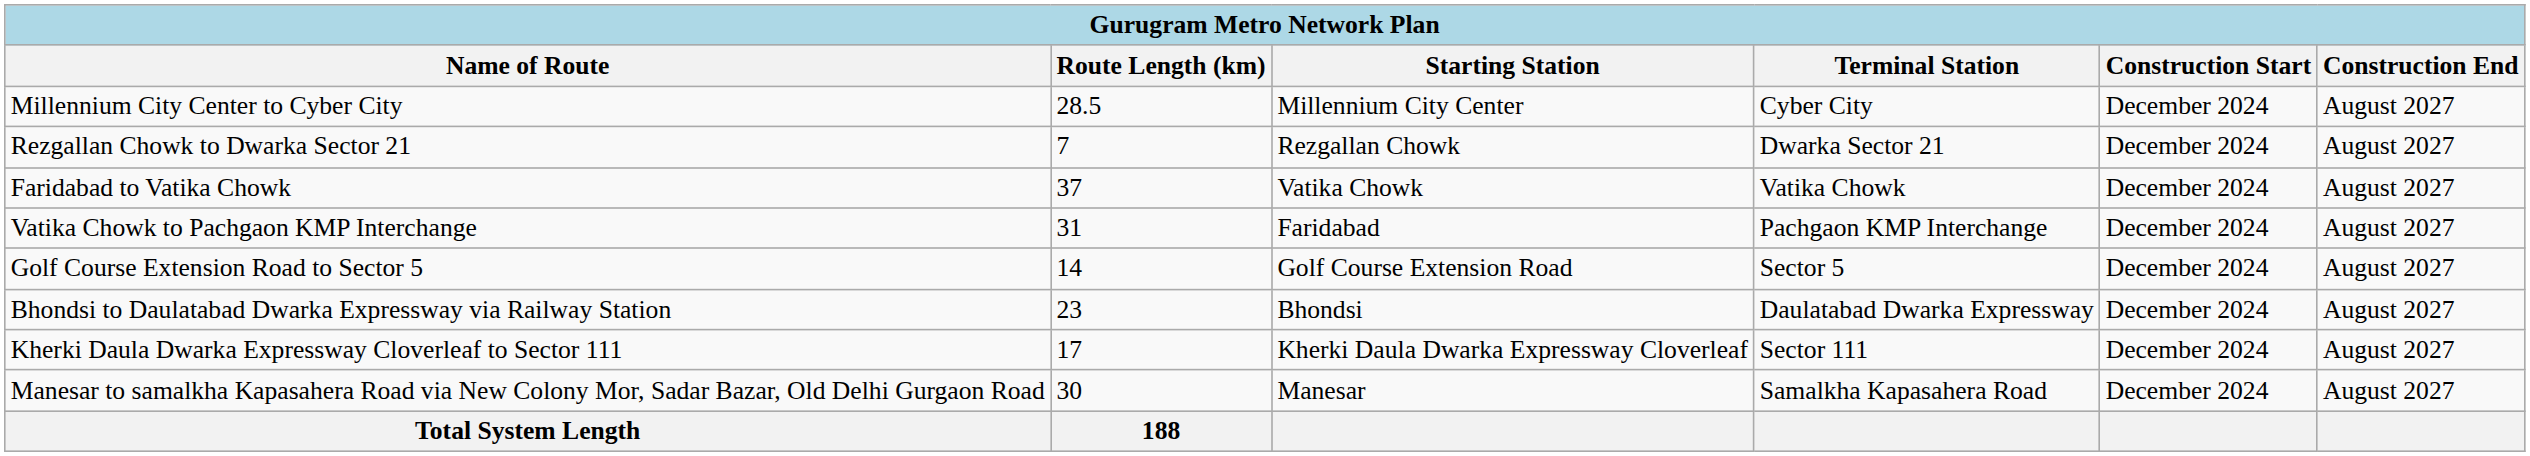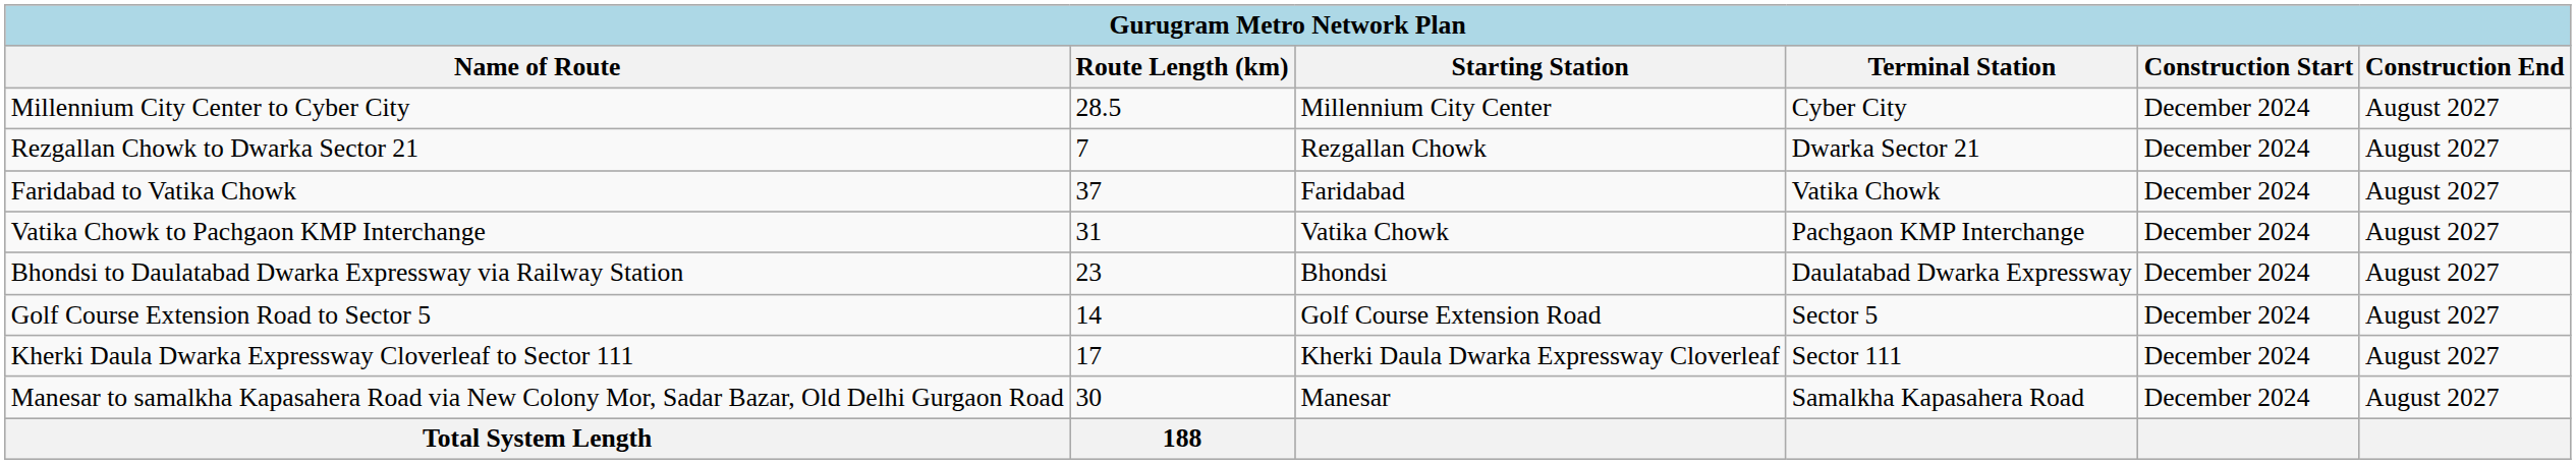 <table class="wikitable sortable">
 <tr>
 <th colspan="6" style="background:#ADD8E6;">Gurugram Metro Network Plan</th>
 </tr>
 <tr>
 <th>Name of Route</th>
 <th>Route Length (km)</th>
 <th>Starting Station</th>
 <th>Terminal Station</th>
 <th>Construction Start</th>
 <th>Construction End</th>
 </tr>
 <tr>
 <td>Millennium City Center to Cyber City</td>
 <td>28.5</td>
 <td>Millennium City Center</td>
 <td>Cyber City</td>
 <td>December 2024</td>
 <td>August 2027</td>
 </tr>
 <tr>
 <td>Rezgallan Chowk to Dwarka Sector 21</td>
 <td>7</td>
 <td>Rezgallan Chowk</td>
 <td>Dwarka Sector 21</td>
 <td>December 2024</td>
 <td>August 2027</td>
 </tr>
 <tr>
 <td>Faridabad to Vatika Chowk</td>
 <td>37</td>
-<td>Vatika Chowk</td>
+<td>Faridabad</td>
 <td>Vatika Chowk</td>
 <td>December 2024</td>
 <td>August 2027</td>
 </tr>
 <tr>
 <td>Vatika Chowk to Pachgaon KMP Interchange</td>
 <td>31</td>
-<td>Faridabad</td>
+<td>Vatika Chowk</td>
 <td>Pachgaon KMP Interchange</td>
+<td>December 2024</td>
+<td>August 2027</td>
+</tr>
+<tr>
+<td>Bhondsi to Daulatabad Dwarka Expressway via Railway Station</td>
+<td>23</td>
+<td>Bhondsi</td>
+<td>Daulatabad Dwarka Expressway</td>
 <td>December 2024</td>
 <td>August 2027</td>
 </tr>
 <tr>
 <td>Golf Course Extension Road to Sector 5</td>
 <td>14</td>
 <td>Golf Course Extension Road</td>
 <td>Sector 5</td>
-<td>December 2024</td>
-<td>August 2027</td>
-</tr>
-<tr>
-<td>Bhondsi to Daulatabad Dwarka Expressway via Railway Station</td>
-<td>23</td>
-<td>Bhondsi</td>
-<td>Daulatabad Dwarka Expressway</td>
 <td>December 2024</td>
 <td>August 2027</td>
 </tr>
 <tr>
 <td>Kherki Daula Dwarka Expressway Cloverleaf to Sector 111</td>
 <td>17</td>
 <td>Kherki Daula Dwarka Expressway Cloverleaf</td>
 <td>Sector 111</td>
 <td>December 2024</td>
 <td>August 2027</td>
 </tr>
 <tr>
 <td>Manesar to samalkha Kapasahera Road via New Colony Mor, Sadar Bazar, Old Delhi Gurgaon Road</td>
 <td>30</td>
 <td>Manesar</td>
 <td>Samalkha Kapasahera Road</td>
 <td>December 2024</td>
 <td>August 2027</td>
 </tr>
 <tr>
 <th>Total System Length</th>
 <th>188</th>
 <th></th>
 <th></th>
 <th></th>
 <th></th>
 </tr>
 </table>
